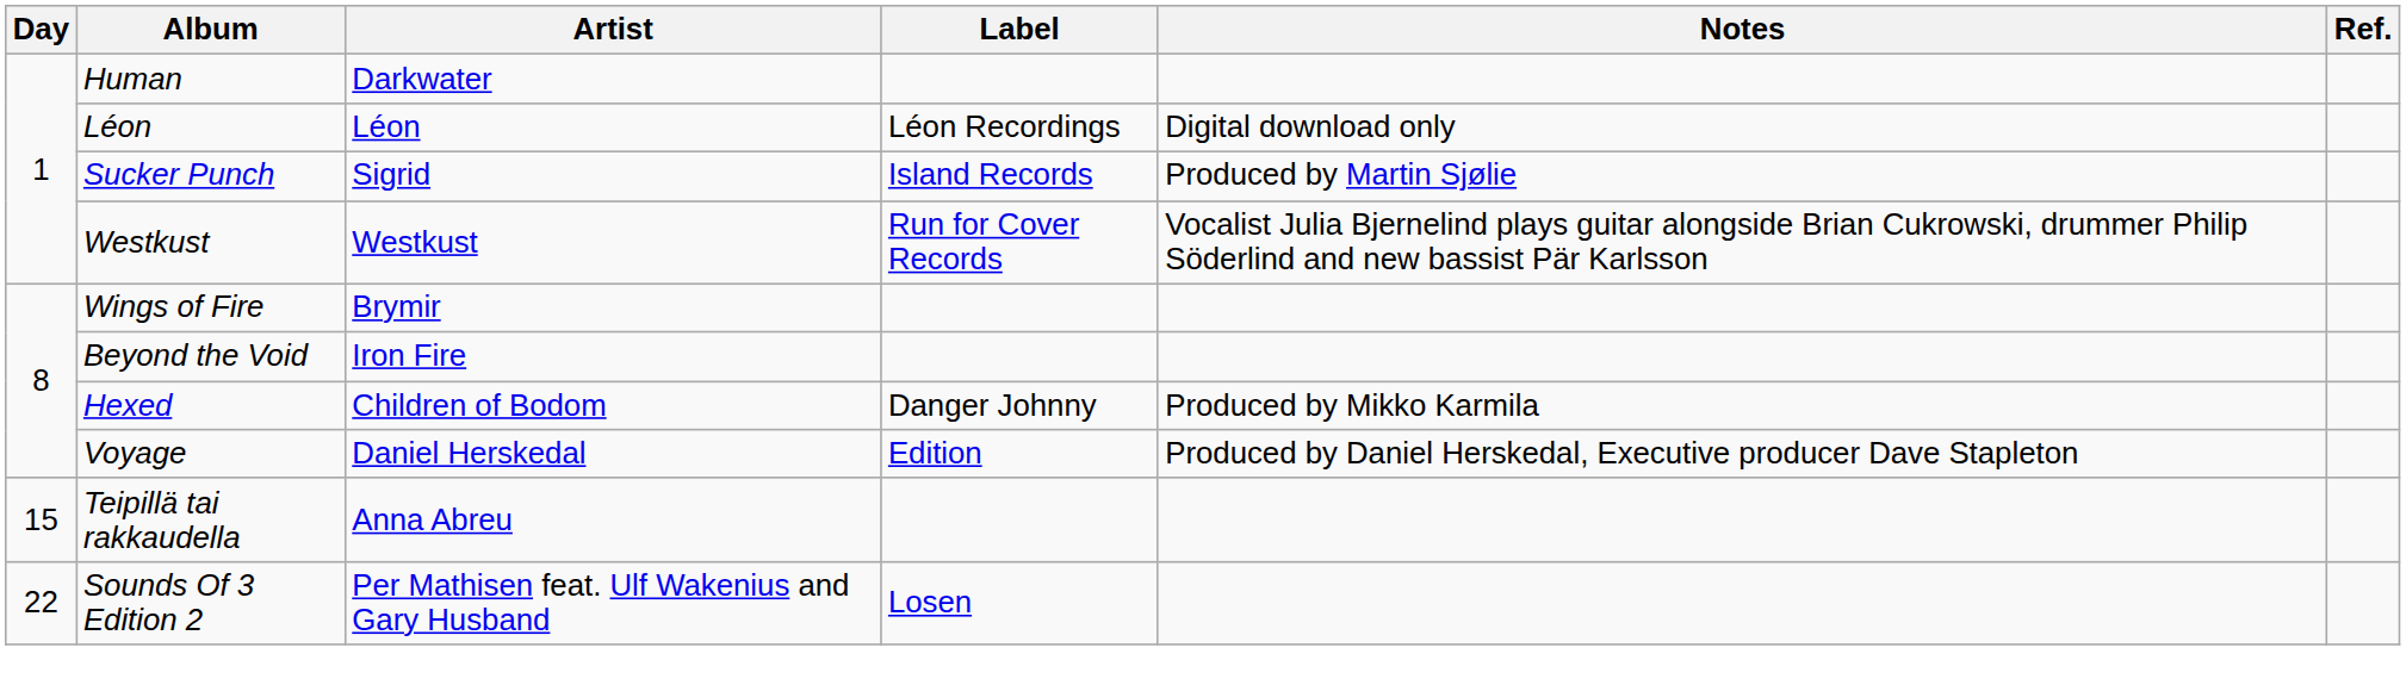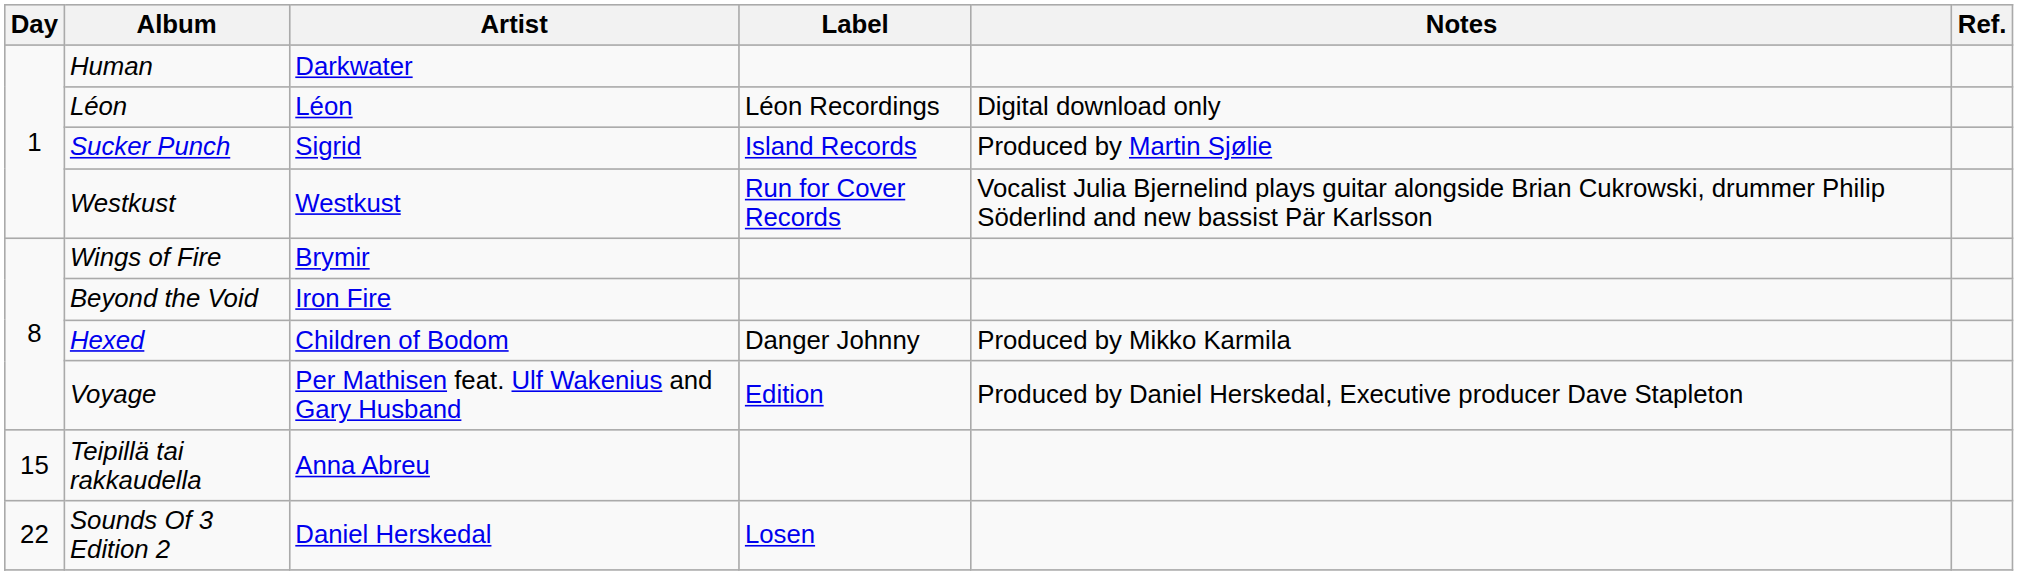 <table class="wikitable">
 <tr>
 <th>Day</th>
 <th>Album</th>
 <th>Artist</th>
 <th>Label</th>
 <th>Notes</th>
 <th>Ref.</th>
 </tr>
 <tr>
 <td rowspan="4" style="text-align:center;">1</td>
 <td><em>Human</em></td>
 <td><a href='#'>Darkwater</a></td>
 <td></td>
 <td></td>
 <td style="text-align:center;"></td>
 </tr>
 <tr>
 <td><em>Léon</em></td>
 <td><a href='#'>Léon</a></td>
 <td>Léon Recordings</td>
 <td>Digital download only</td>
 <td style="text-align:center;"></td>
 </tr>
 <tr>
 <td><em><a href='#'>Sucker Punch</a></em></td>
 <td><a href='#'>Sigrid</a></td>
 <td><a href='#'>Island Records</a></td>
 <td>Produced by <a href='#'>Martin Sjølie</a></td>
 <td style="text-align:center;"></td>
 </tr>
 <tr>
 <td><em>Westkust</em></td>
 <td><a href='#'>Westkust</a></td>
 <td><a href='#'>Run for Cover Records</a></td>
 <td>Vocalist Julia Bjernelind plays guitar alongside Brian Cukrowski, drummer Philip Söderlind and new bassist Pär Karlsson</td>
 <td style="text-align:center;"></td>
 </tr>
 <tr>
 <td rowspan="4" style="text-align:center;">8</td>
 <td><em>Wings of Fire</em></td>
 <td><a href='#'>Brymir</a></td>
 <td></td>
 <td></td>
 <td style="text-align:center;"></td>
 </tr>
 <tr>
 <td><em>Beyond the Void</em></td>
 <td><a href='#'>Iron Fire</a></td>
 <td></td>
 <td></td>
 <td style="text-align:center;"></td>
 </tr>
 <tr>
 <td><em><a href='#'>Hexed</a></em></td>
 <td><a href='#'>Children of Bodom</a></td>
 <td>Danger Johnny</td>
 <td>Produced by Mikko Karmila</td>
 <td style="text-align:center;"></td>
 </tr>
 <tr>
 <td><em>Voyage </em></td>
-<td><a href='#'>Daniel Herskedal</a></td>
+<td><a href='#'>Per Mathisen</a> feat. <a href='#'>Ulf Wakenius</a> and <a href='#'>Gary Husband</a></td>
 <td><a href='#'>Edition</a></td>
 <td>Produced by Daniel Herskedal, Executive producer Dave Stapleton</td>
 <td style="text-align:center;"></td>
 </tr>
 <tr>
 <td rowspan="1" style="text-align:center;">15</td>
 <td><em>Teipillä tai rakkaudella</em></td>
 <td><a href='#'>Anna Abreu</a></td>
 <td></td>
 <td></td>
 <td></td>
 </tr>
 <tr>
 <td rowspan="1" style="text-align:center;">22</td>
 <td><em>Sounds Of 3 Edition 2</em></td>
-<td><a href='#'>Per Mathisen</a> feat. <a href='#'>Ulf Wakenius</a> and <a href='#'>Gary Husband</a></td>
+<td><a href='#'>Daniel Herskedal</a></td>
 <td><a href='#'>Losen</a></td>
 <td></td>
 <td style="text-align:center;"></td>
 </tr>
 </table>
